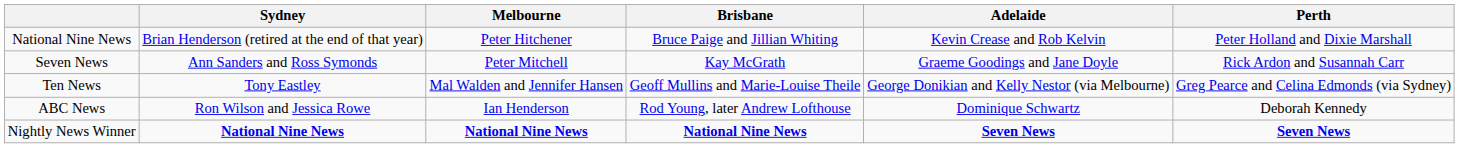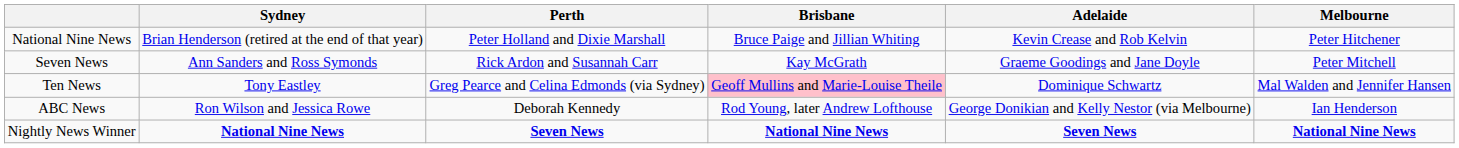 <table class="wikitable">
 <tr>
 <th></th>
 <th>Sydney</th>
-<th>Melbourne</th>
+<th>Perth</th>
 <th>Brisbane</th>
 <th>Adelaide</th>
-<th>Perth</th>
+<th>Melbourne</th>
 </tr>
 <tr style="text-align:center">
 <td>National Nine News</td>
 <td><a href='#'>Brian Henderson</a> (retired at the end of that year)</td>
-<td><a href='#'>Peter Hitchener</a></td>
+<td><a href='#'>Peter Holland</a> and <a href='#'>Dixie Marshall</a></td>
 <td><a href='#'>Bruce Paige</a> and <a href='#'>Jillian Whiting</a></td>
 <td><a href='#'>Kevin Crease</a> and <a href='#'>Rob Kelvin</a></td>
-<td><a href='#'>Peter Holland</a> and <a href='#'>Dixie Marshall</a></td>
+<td><a href='#'>Peter Hitchener</a></td>
 </tr>
 <tr style="text-align:center">
 <td>Seven News</td>
 <td><a href='#'>Ann Sanders</a> and <a href='#'>Ross Symonds</a></td>
-<td><a href='#'>Peter Mitchell</a></td>
+<td><a href='#'>Rick Ardon</a> and <a href='#'>Susannah Carr</a></td>
 <td><a href='#'>Kay McGrath</a></td>
 <td><a href='#'>Graeme Goodings</a> and <a href='#'>Jane Doyle</a></td>
-<td><a href='#'>Rick Ardon</a> and <a href='#'>Susannah Carr</a></td>
+<td><a href='#'>Peter Mitchell</a></td>
 </tr>
 <tr style="text-align:center">
 <td>Ten News</td>
 <td><a href='#'>Tony Eastley</a></td>
+<td><a href='#'>Greg Pearce</a> and <a href='#'>Celina Edmonds</a> (via Sydney)</td>
+<td style="background: pink;"><a href='#'>Geoff Mullins</a> and <a href='#'>Marie-Louise Theile</a></td>
+<td><a href='#'>Dominique Schwartz</a></td>
 <td><a href='#'>Mal Walden</a> and <a href='#'>Jennifer Hansen</a></td>
-<td><a href='#'>Geoff Mullins</a> and <a href='#'>Marie-Louise Theile</a></td>
-<td><a href='#'>George Donikian</a> and <a href='#'>Kelly Nestor</a> (via Melbourne)</td>
-<td><a href='#'>Greg Pearce</a> and <a href='#'>Celina Edmonds</a> (via Sydney)</td>
 </tr>
 <tr style="text-align:center">
 <td>ABC News</td>
 <td><a href='#'>Ron Wilson</a> and <a href='#'>Jessica Rowe</a></td>
+<td>Deborah Kennedy</td>
+<td><a href='#'>Rod Young</a>, later <a href='#'>Andrew Lofthouse</a></td>
+<td><a href='#'>George Donikian</a> and <a href='#'>Kelly Nestor</a> (via Melbourne)</td>
 <td><a href='#'>Ian Henderson</a></td>
-<td><a href='#'>Rod Young</a>, later <a href='#'>Andrew Lofthouse</a></td>
-<td><a href='#'>Dominique Schwartz</a></td>
-<td>Deborah Kennedy</td>
 </tr>
 <tr style="text-align:center">
 <td>Nightly News Winner</td>
 <td><strong><a href='#'>National Nine News</a></strong></td>
-<td><strong><a href='#'>National Nine News</a></strong></td>
+<td><strong><a href='#'>Seven News</a></strong></td>
 <td><strong><a href='#'>National Nine News</a></strong></td>
 <td><strong><a href='#'>Seven News</a></strong></td>
-<td><strong><a href='#'>Seven News</a></strong></td>
+<td><strong><a href='#'>National Nine News</a></strong></td>
 </tr>
 </table>
